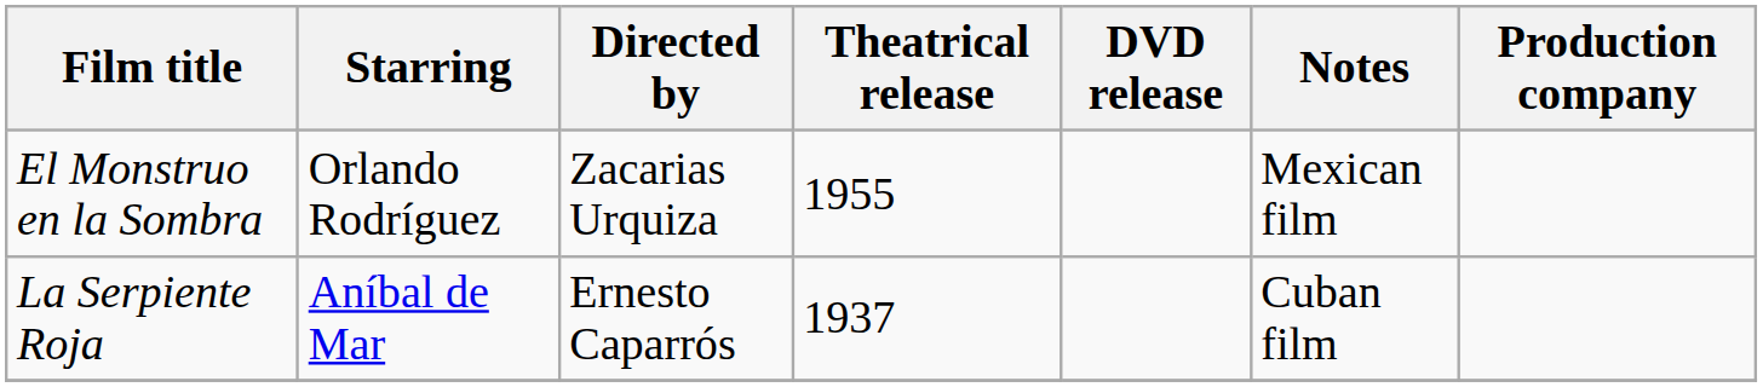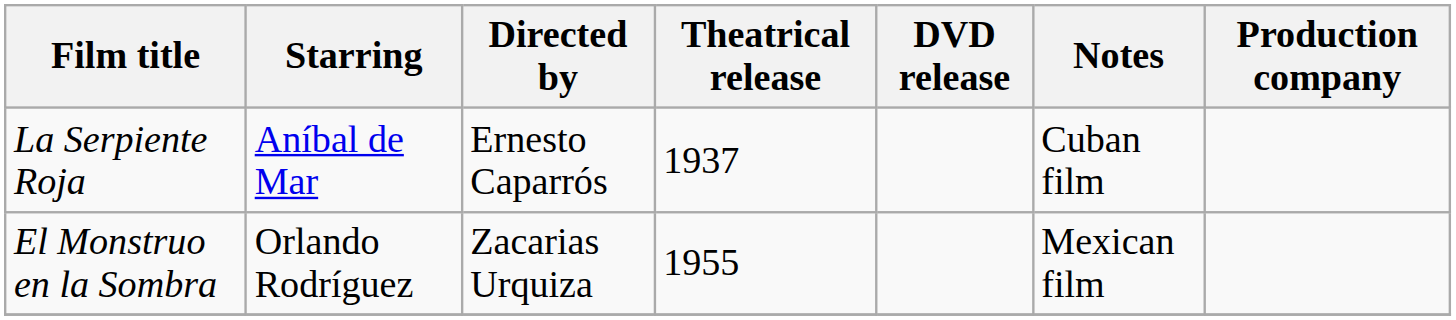 <table class="sortable wikitable">
 <tr>
 <th>Film title</th>
 <th>Starring</th>
 <th>Directed by</th>
 <th>Theatrical release</th>
 <th>DVD release</th>
 <th>Notes</th>
 <th>Production company</th>
 </tr>
 <tr>
+<td><em>La Serpiente Roja</em></td>
+<td><a href='#'>Aníbal de Mar</a></td>
+<td>Ernesto Caparrós</td>
+<td>1937</td>
+<td></td>
+<td>Cuban film</td>
+<td></td>
+</tr>
+<tr>
 <td><em>El Monstruo en la Sombra</em></td>
 <td>Orlando Rodríguez</td>
 <td>Zacarias Urquiza</td>
 <td>1955</td>
 <td></td>
 <td>Mexican film</td>
 <td></td>
 </tr>
 <tr>
-<td><em>La Serpiente Roja</em></td>
-<td><a href='#'>Aníbal de Mar</a></td>
-<td>Ernesto Caparrós</td>
-<td>1937</td>
-<td></td>
-<td>Cuban film</td>
-<td></td>
-</tr>
-<tr>
 </tr>
 </table>
